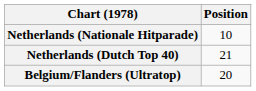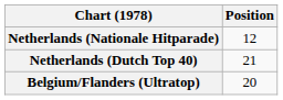 <table class="wikitable sortable plainrowheaders" style="text-align:center;">
 <tr>
 <th>Chart (1978)</th>
 <th>Position</th>
 </tr>
 <tr>
 <th scope="row">Netherlands (Nationale Hitparade)</th>
-<td>10</td>
+<td>12</td>
 </tr>
 <tr>
 <th scope="row">Netherlands (Dutch Top 40)</th>
 <td>21</td>
 </tr>
 <tr>
 <th scope="row">Belgium/Flanders (Ultratop)</th>
 <td>20</td>
 </tr>
 </table>
